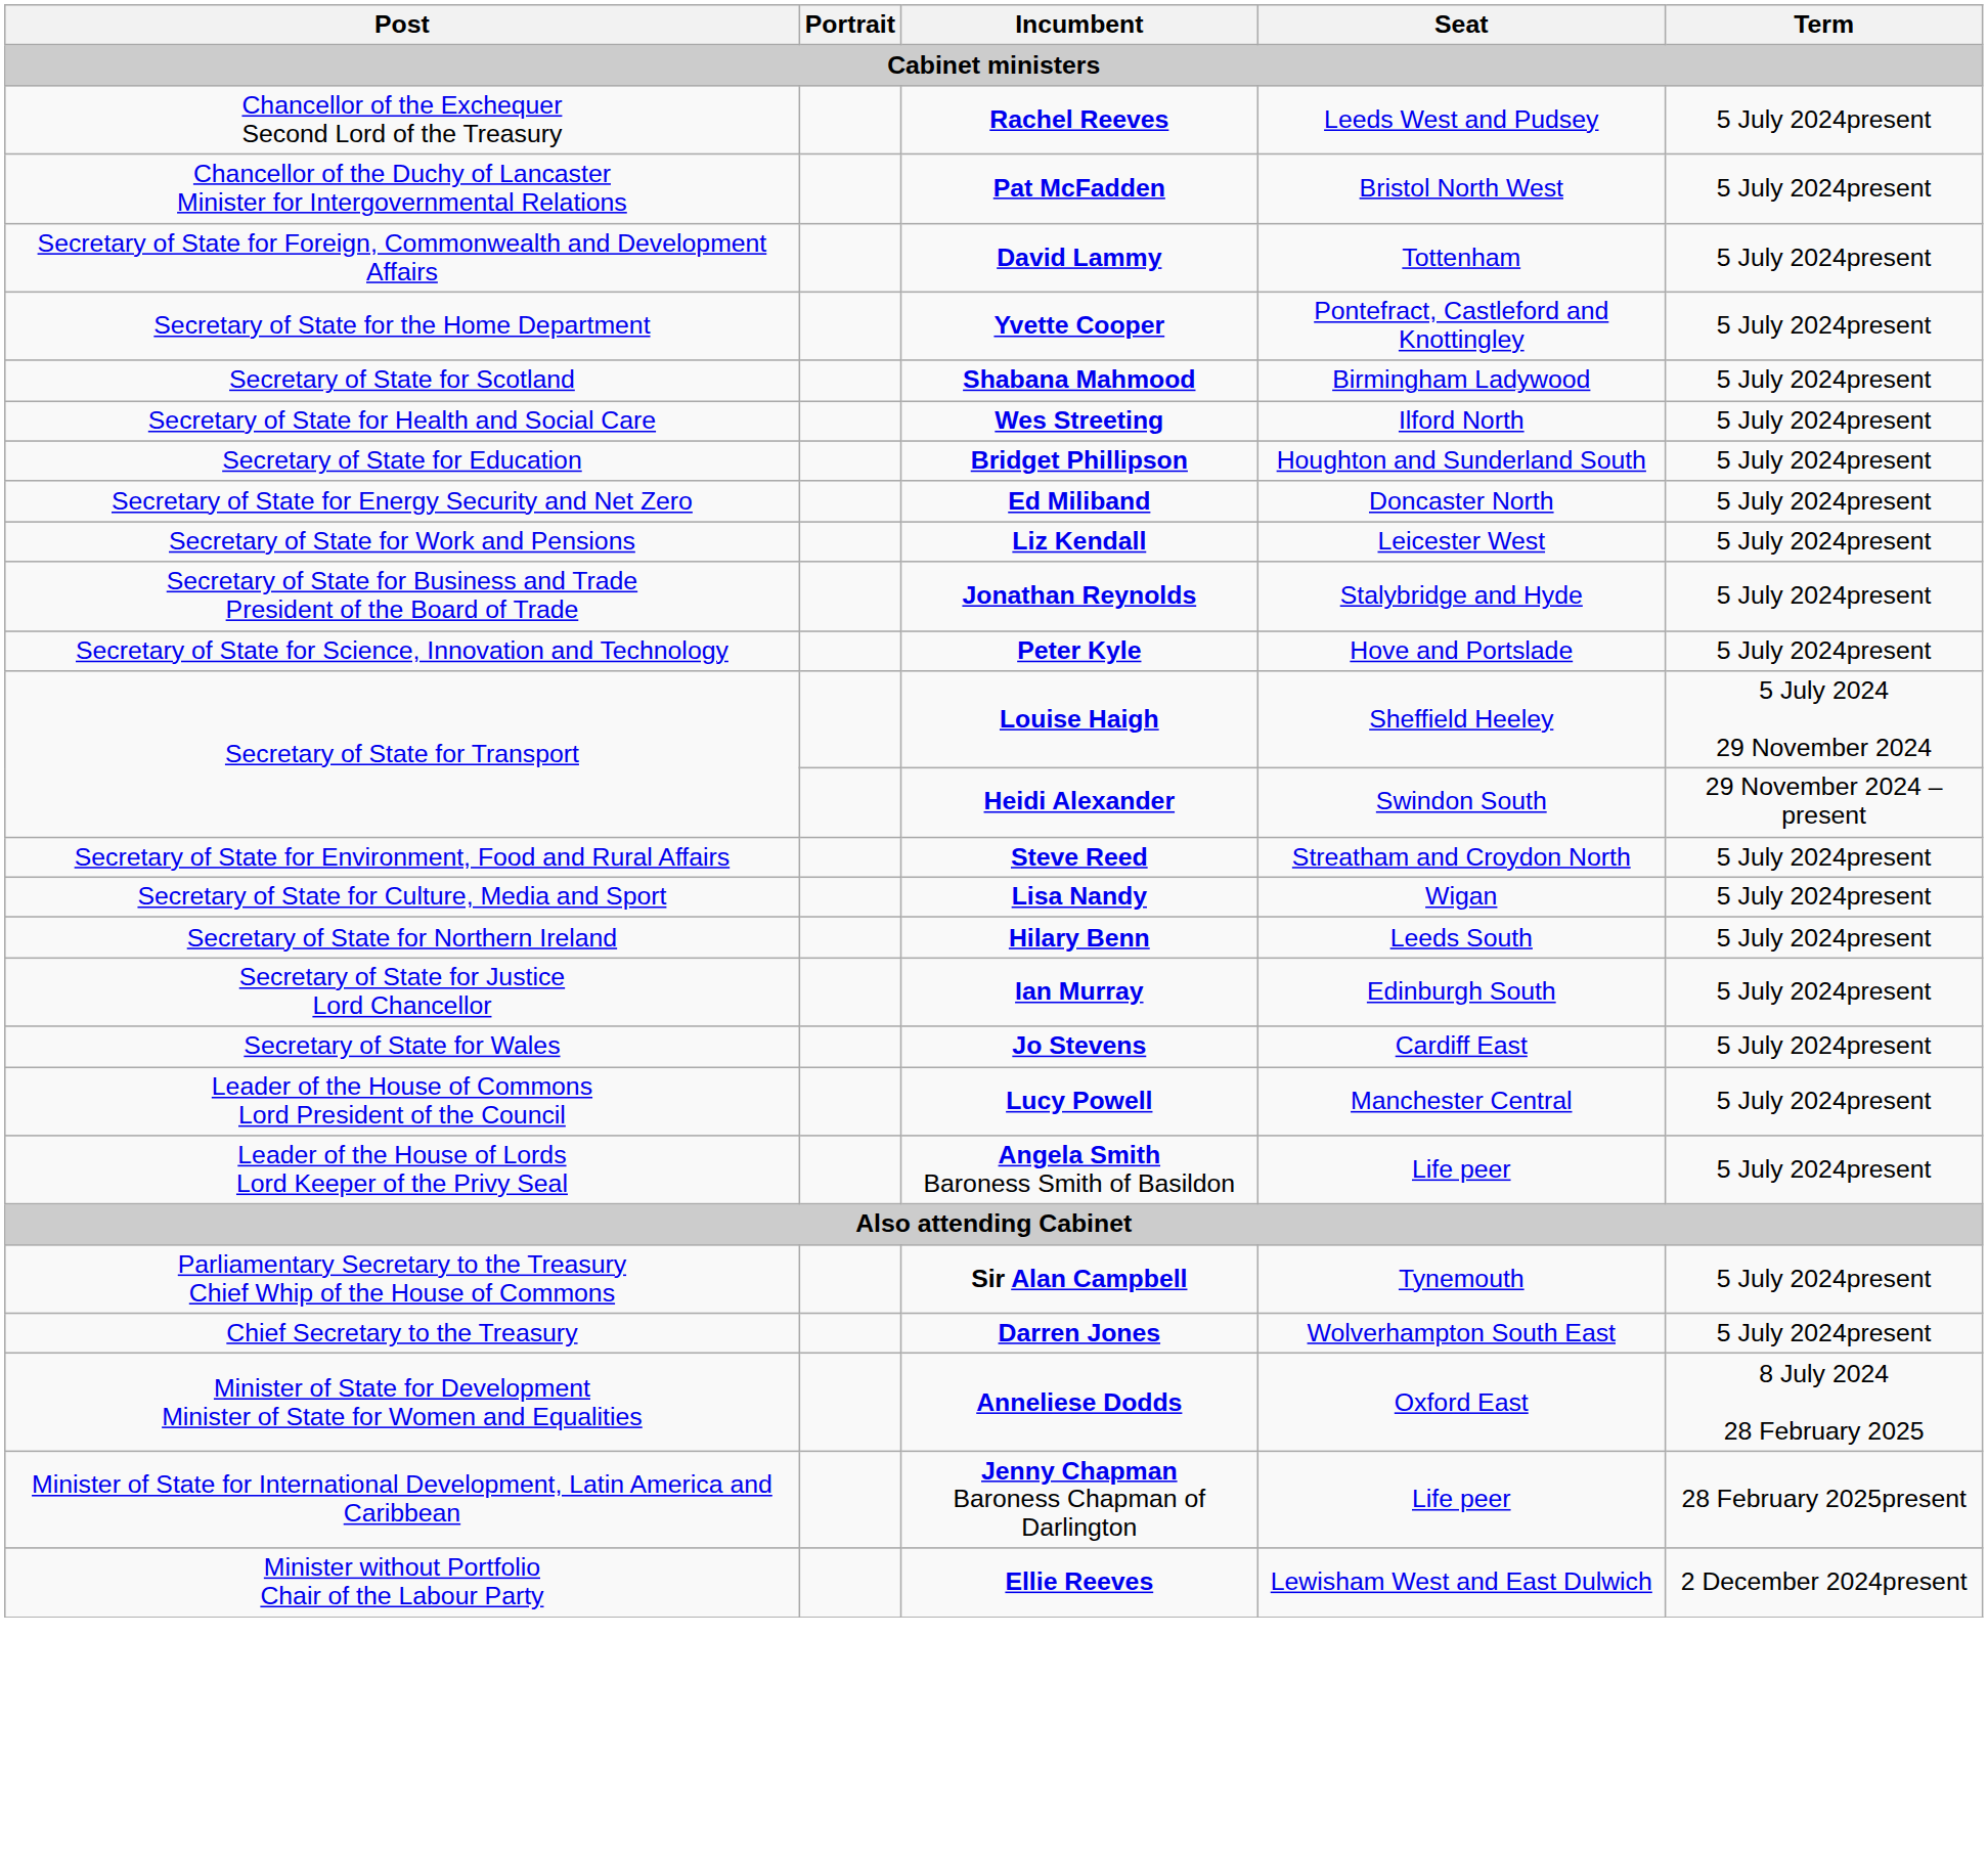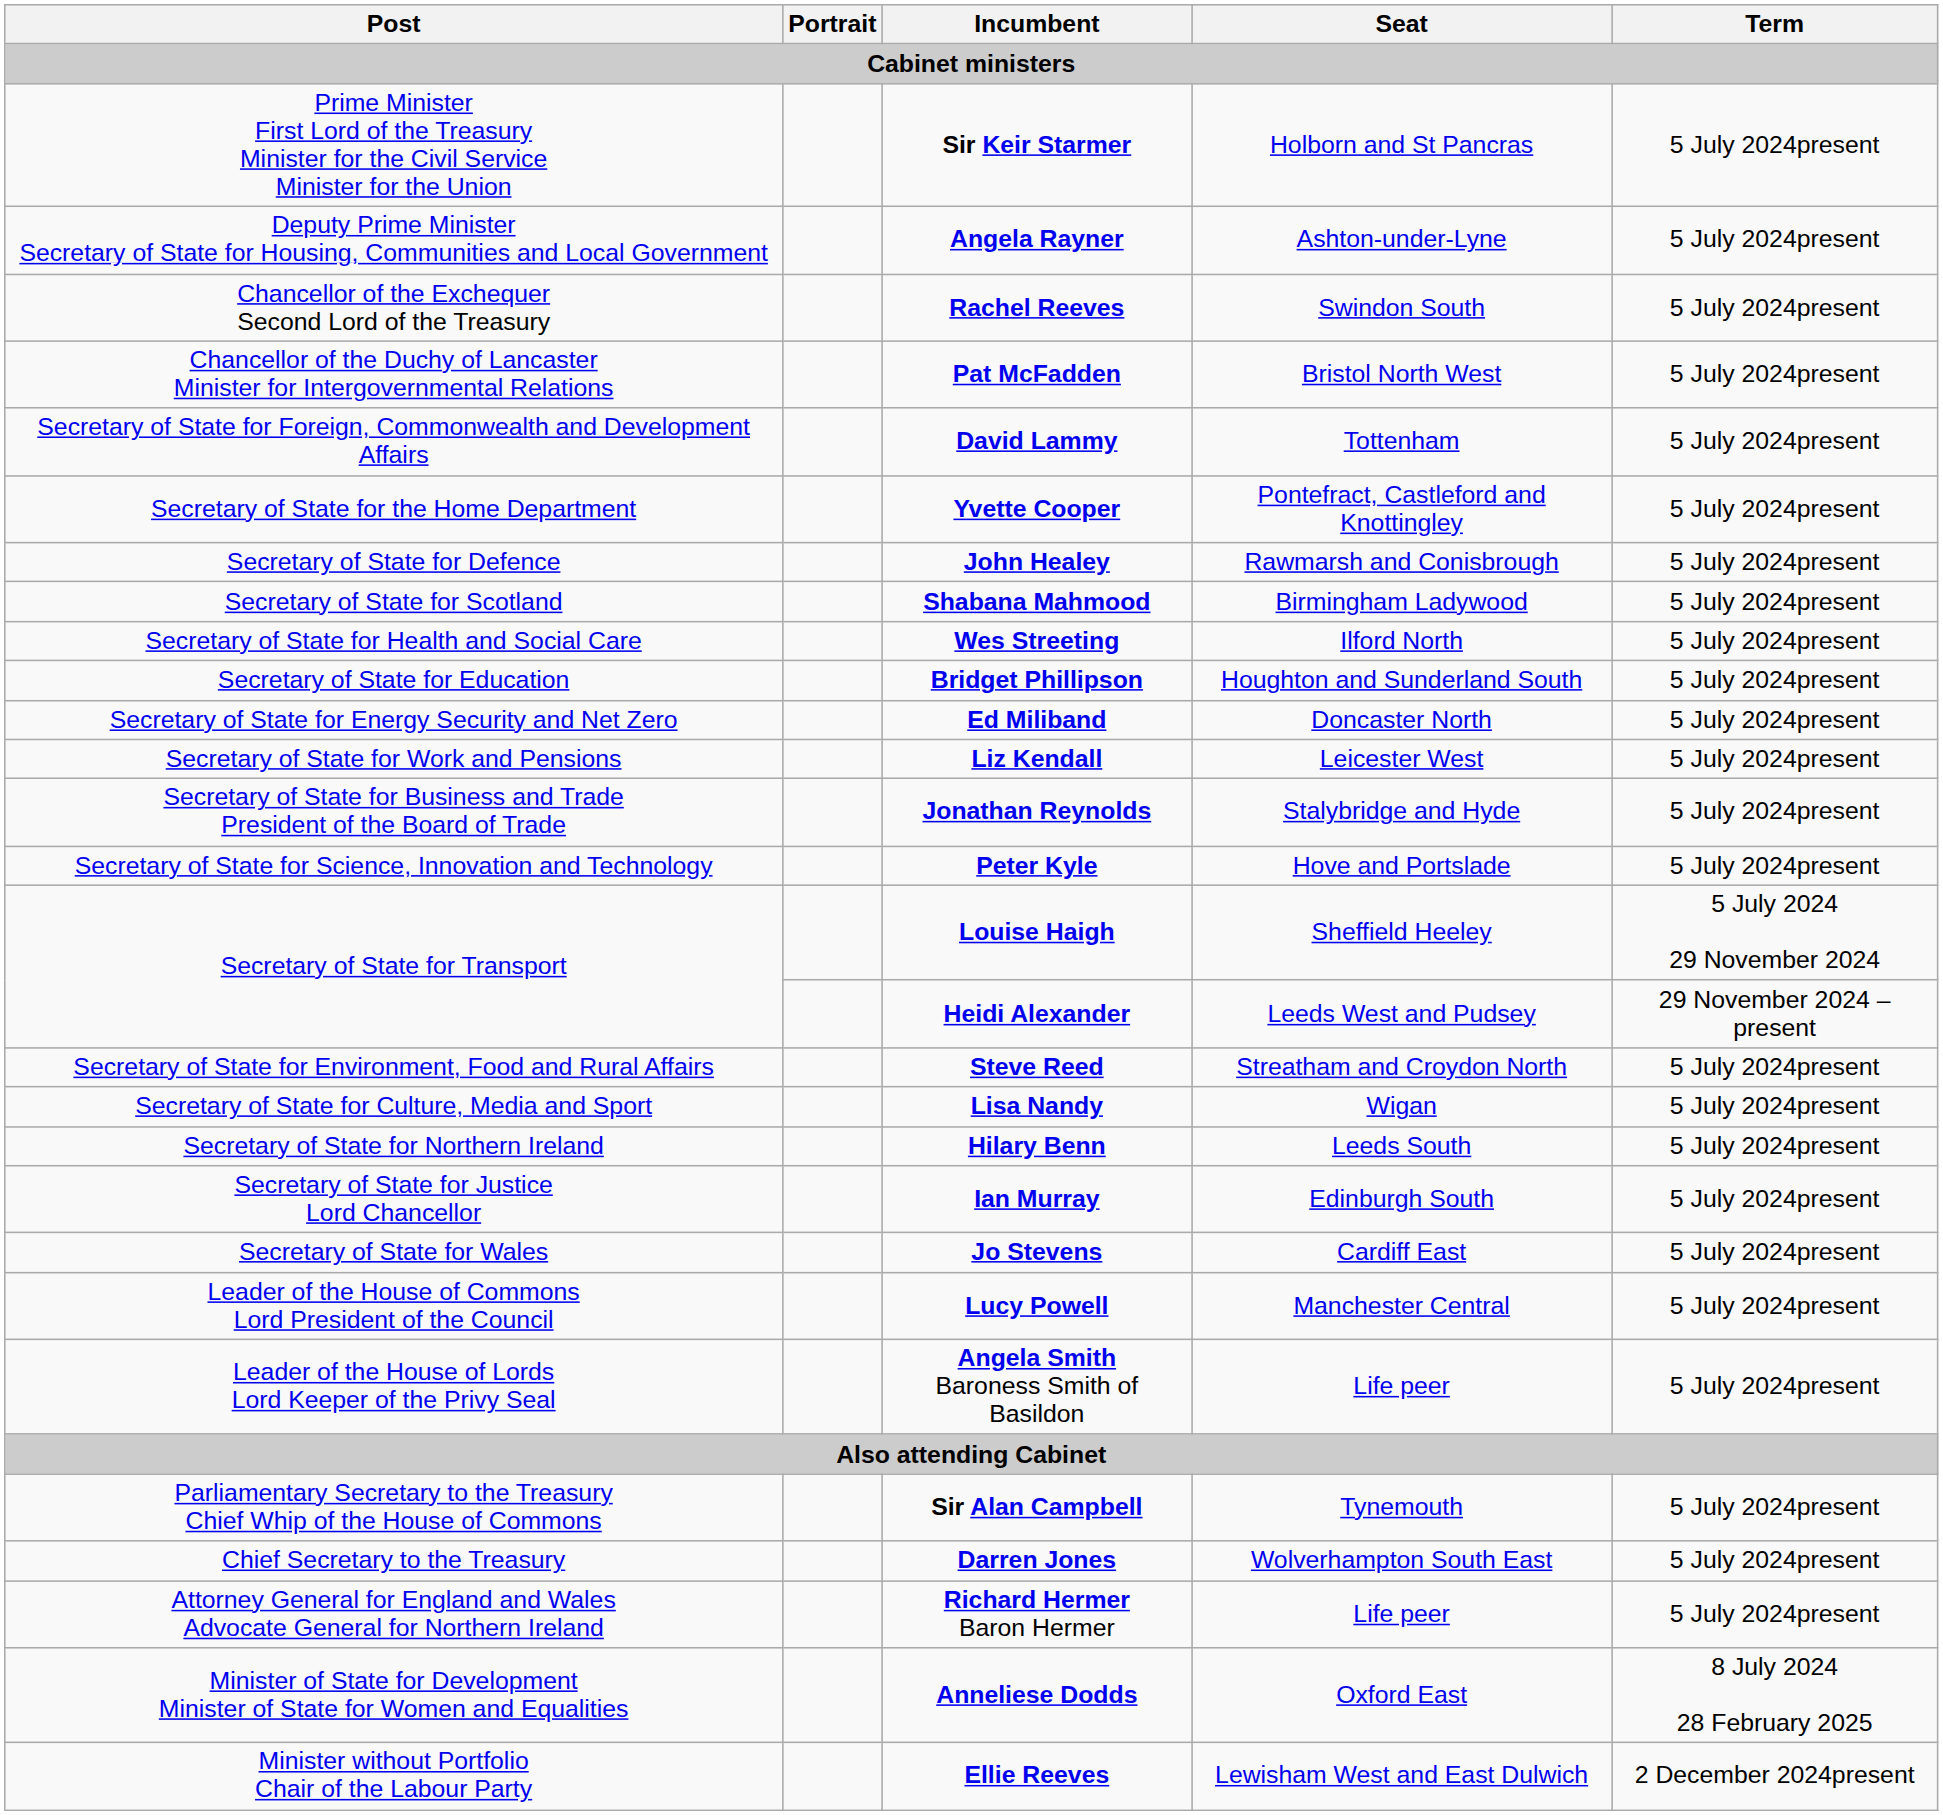 <table class=wikitable style="text-align: center;">
 <tr>
 <th>Post</th>
 <th>Portrait</th>
 <th>Incumbent</th>
 <th>Seat</th>
 <th>Term</th>
 </tr>
 <tr>
 <th colspan="5" style="background:#ccc;">Cabinet ministers</th>
 </tr>
 <tr>
+<td><a href='#'>Prime Minister</a><br><a href='#'>First Lord of the Treasury</a><br><a href='#'>Minister for the Civil Service</a><br><a href='#'>Minister for the Union</a></td>
+<td></td>
+<td><strong>Sir <a href='#'>Keir Starmer</a></strong></td>
+<td><a href='#'>Holborn and St Pancras</a></td>
+<td>5 July 2024present</td>
+</tr>
+<tr>
+<td><a href='#'>Deputy Prime Minister</a><br><a href='#'>Secretary of State for Housing, Communities and Local Government</a></td>
+<td></td>
+<td><strong><a href='#'>Angela Rayner</a></strong></td>
+<td><a href='#'>Ashton-under-Lyne</a></td>
+<td>5 July 2024present</td>
+</tr>
+<tr>
 <td><a href='#'>Chancellor of the Exchequer</a><br>Second Lord of the Treasury</td>
 <td></td>
 <td><strong><a href='#'>Rachel Reeves</a></strong></td>
-<td><a href='#'>Leeds West and Pudsey</a></td>
+<td><a href='#'>Swindon South</a></td>
 <td>5 July 2024present</td>
 </tr>
 <tr>
 <td><a href='#'>Chancellor of the Duchy of Lancaster</a><br><a href='#'>Minister for Intergovernmental Relations</a></td>
 <td></td>
 <td><strong><a href='#'>Pat McFadden</a></strong></td>
 <td><a href='#'>Bristol North West</a></td>
 <td>5 July 2024present</td>
 </tr>
 <tr>
 <td><a href='#'>Secretary of State for Foreign, Commonwealth and Development Affairs</a></td>
 <td></td>
 <td><strong><a href='#'>David Lammy</a></strong></td>
 <td><a href='#'>Tottenham</a></td>
 <td>5 July 2024present</td>
 </tr>
 <tr>
 <td><a href='#'>Secretary of State for the Home Department</a></td>
 <td></td>
 <td><strong><a href='#'>Yvette Cooper</a></strong></td>
 <td><a href='#'>Pontefract, Castleford and Knottingley</a></td>
+<td>5 July 2024present</td>
+</tr>
+<tr>
+<td><a href='#'>Secretary of State for Defence</a></td>
+<td></td>
+<td><strong><a href='#'>John Healey</a></strong></td>
+<td><a href='#'>Rawmarsh and Conisbrough</a></td>
 <td>5 July 2024present</td>
 </tr>
 <tr>
 <td><a href='#'>Secretary of State for Scotland</a></td>
 <td></td>
 <td><strong><a href='#'>Shabana Mahmood</a></strong></td>
 <td><a href='#'>Birmingham Ladywood</a></td>
 <td>5 July 2024present</td>
 </tr>
 <tr>
 <td><a href='#'>Secretary of State for Health and Social Care</a></td>
 <td></td>
 <td><strong><a href='#'>Wes Streeting</a></strong></td>
 <td><a href='#'>Ilford North</a></td>
 <td>5 July 2024present</td>
 </tr>
 <tr>
 <td><a href='#'>Secretary of State for Education</a></td>
 <td></td>
 <td><strong><a href='#'>Bridget Phillipson</a></strong></td>
 <td><a href='#'>Houghton and Sunderland South</a></td>
 <td>5 July 2024present</td>
 </tr>
 <tr>
 <td><a href='#'>Secretary of State for Energy Security and Net Zero</a></td>
 <td></td>
 <td><strong><a href='#'>Ed Miliband</a></strong></td>
 <td><a href='#'>Doncaster North</a></td>
 <td>5 July 2024present</td>
 </tr>
 <tr>
 <td><a href='#'>Secretary of State for Work and Pensions</a></td>
 <td></td>
 <td><strong><a href='#'>Liz Kendall</a></strong></td>
 <td><a href='#'>Leicester West</a></td>
 <td>5 July 2024present</td>
 </tr>
 <tr>
 <td><a href='#'>Secretary of State for Business and Trade</a><br><a href='#'>President of the Board of Trade</a></td>
 <td></td>
 <td><strong><a href='#'>Jonathan Reynolds</a></strong></td>
 <td><a href='#'>Stalybridge and Hyde</a></td>
 <td>5 July 2024present</td>
 </tr>
 <tr>
 <td><a href='#'>Secretary of State for Science, Innovation and Technology</a></td>
 <td></td>
 <td><strong><a href='#'>Peter Kyle</a></strong></td>
 <td><a href='#'>Hove and Portslade</a></td>
 <td>5 July 2024present</td>
 </tr>
 <tr>
 <td rowspan="2"><a href='#'>Secretary of State for Transport</a></td>
 <td></td>
 <td><strong><a href='#'>Louise Haigh</a></strong></td>
 <td><a href='#'>Sheffield Heeley</a></td>
 <td>5 July 2024<br><br>29 November 2024</td>
 </tr>
 <tr>
 <td></td>
 <td><strong><a href='#'>Heidi Alexander</a></strong></td>
-<td><a href='#'>Swindon South</a></td>
+<td><a href='#'>Leeds West and Pudsey</a></td>
 <td>29 November 2024 – present</td>
 </tr>
 <tr>
 <td><a href='#'>Secretary of State for Environment, Food and Rural Affairs</a></td>
 <td></td>
 <td><strong><a href='#'>Steve Reed</a></strong></td>
 <td><a href='#'>Streatham and Croydon North</a></td>
 <td>5 July 2024present</td>
 </tr>
 <tr>
 <td><a href='#'>Secretary of State for Culture, Media and Sport</a></td>
 <td></td>
 <td><strong><a href='#'>Lisa Nandy</a></strong></td>
 <td><a href='#'>Wigan</a></td>
 <td>5 July 2024present</td>
 </tr>
 <tr>
 <td><a href='#'>Secretary of State for Northern Ireland</a></td>
 <td></td>
 <td><strong><a href='#'>Hilary Benn</a></strong></td>
 <td><a href='#'>Leeds South</a></td>
 <td>5 July 2024present</td>
 </tr>
 <tr>
 <td><a href='#'>Secretary of State for Justice</a><br><a href='#'>Lord Chancellor</a></td>
 <td></td>
 <td><strong><a href='#'>Ian Murray</a></strong></td>
 <td><a href='#'>Edinburgh South</a></td>
 <td>5 July 2024present</td>
 </tr>
 <tr>
 <td><a href='#'>Secretary of State for Wales</a></td>
 <td></td>
 <td><strong><a href='#'>Jo Stevens</a></strong></td>
 <td><a href='#'>Cardiff East</a></td>
 <td>5 July 2024present</td>
 </tr>
 <tr>
 <td><a href='#'>Leader of the House of Commons</a><br><a href='#'>Lord President of the Council</a></td>
 <td></td>
 <td><strong><a href='#'>Lucy Powell</a></strong></td>
 <td><a href='#'>Manchester Central</a></td>
 <td>5 July 2024present</td>
 </tr>
 <tr>
 <td><a href='#'>Leader of the House of Lords</a><br><a href='#'>Lord Keeper of the Privy Seal</a></td>
 <td></td>
 <td><strong><a href='#'>Angela Smith</a></strong><br>Baroness Smith of Basildon</td>
 <td><a href='#'>Life peer</a></td>
 <td>5 July 2024present</td>
 </tr>
 <tr>
 <th colspan="5" style="background:#ccc;">Also attending Cabinet</th>
 </tr>
 <tr>
 <td><a href='#'>Parliamentary Secretary to the Treasury</a><br><a href='#'>Chief Whip of the House of Commons</a></td>
 <td></td>
 <td><strong>Sir <a href='#'>Alan Campbell</a></strong></td>
 <td><a href='#'>Tynemouth</a></td>
 <td>5 July 2024present</td>
 </tr>
 <tr>
 <td><a href='#'>Chief Secretary to the Treasury</a></td>
 <td></td>
 <td><strong><a href='#'>Darren Jones</a></strong></td>
 <td><a href='#'>Wolverhampton South East</a></td>
 <td>5 July 2024present</td>
 </tr>
 <tr>
+<td><a href='#'>Attorney General for England and Wales</a><br><a href='#'>Advocate General for Northern Ireland</a></td>
+<td></td>
+<td><strong><a href='#'>Richard Hermer</a></strong><br>Baron Hermer</td>
+<td><a href='#'>Life peer</a></td>
+<td>5 July 2024present</td>
+</tr>
+<tr>
 <td><a href='#'>Minister of State for Development</a><br><a href='#'>Minister of State for Women and Equalities</a></td>
 <td></td>
 <td><strong><a href='#'>Anneliese Dodds</a></strong></td>
 <td><a href='#'>Oxford East</a></td>
 <td>8 July 2024<br><br>28 February 2025</td>
-</tr>
-<tr>
-<td><a href='#'>Minister of State for International Development, Latin America and Caribbean</a></td>
-<td></td>
-<td><strong><a href='#'>Jenny Chapman</a></strong><br>Baroness Chapman of Darlington</td>
-<td><a href='#'>Life peer</a></td>
-<td>28 February 2025present</td>
 </tr>
 <tr>
 <td><a href='#'>Minister without Portfolio</a><br><a href='#'>Chair of the Labour Party</a></td>
 <td></td>
 <td><strong><a href='#'>Ellie Reeves</a></strong><br></td>
 <td><a href='#'>Lewisham West and East Dulwich</a></td>
 <td>2 December 2024present</td>
 </tr>
 <tr>
 </tr>
 </table>
